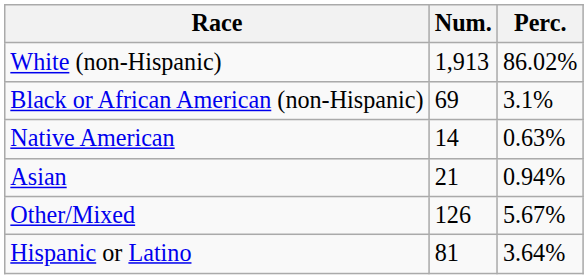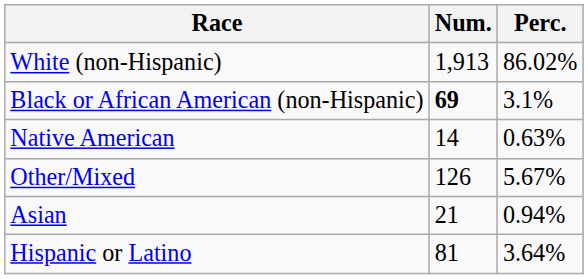 <table class="wikitable">
 <tr>
 <th>Race</th>
 <th>Num.</th>
 <th>Perc.</th>
 </tr>
 <tr>
 <td><a href='#'>White</a> (non-Hispanic)</td>
 <td>1,913</td>
 <td>86.02%</td>
 </tr>
 <tr>
 <td><a href='#'>Black or African American</a> (non-Hispanic)</td>
-<td>69</td>
+<td><strong>69</strong></td>
 <td>3.1%</td>
 </tr>
 <tr>
 <td><a href='#'>Native American</a></td>
 <td>14</td>
 <td>0.63%</td>
 </tr>
 <tr>
+<td><a href='#'>Other/Mixed</a></td>
+<td>126</td>
+<td>5.67%</td>
+</tr>
+<tr>
 <td><a href='#'>Asian</a></td>
 <td>21</td>
 <td>0.94%</td>
-</tr>
-<tr>
-<td><a href='#'>Other/Mixed</a></td>
-<td>126</td>
-<td>5.67%</td>
 </tr>
 <tr>
 <td><a href='#'>Hispanic</a> or <a href='#'>Latino</a></td>
 <td>81</td>
 <td>3.64%</td>
 </tr>
 </table>
